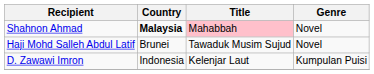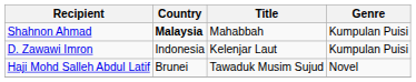 <table class="wikitable" style="text-align:left">
 <tr>
 <th>Recipient</th>
 <th>Country</th>
 <th>Title</th>
 <th>Genre</th>
 </tr>
 <tr>
 <td><a href='#'>Shahnon Ahmad</a></td>
 <td><strong>Malaysia</strong></td>
-<td style="background: pink;">Mahabbah</td>
-<td>Novel</td>
+<td>Mahabbah</td>
+<td>Kumpulan Puisi</td>
+</tr>
+<tr>
+<td><a href='#'>D. Zawawi Imron</a></td>
+<td>Indonesia</td>
+<td>Kelenjar Laut</td>
+<td>Kumpulan Puisi</td>
 </tr>
 <tr>
 <td><a href='#'>Haji Mohd Salleh Abdul Latif</a></td>
 <td>Brunei</td>
 <td>Tawaduk Musim Sujud</td>
 <td>Novel</td>
 </tr>
 <tr>
-<td><a href='#'>D. Zawawi Imron</a></td>
-<td>Indonesia</td>
-<td>Kelenjar Laut</td>
-<td>Kumpulan Puisi</td>
-</tr>
-<tr>
 </tr>
 </table>
